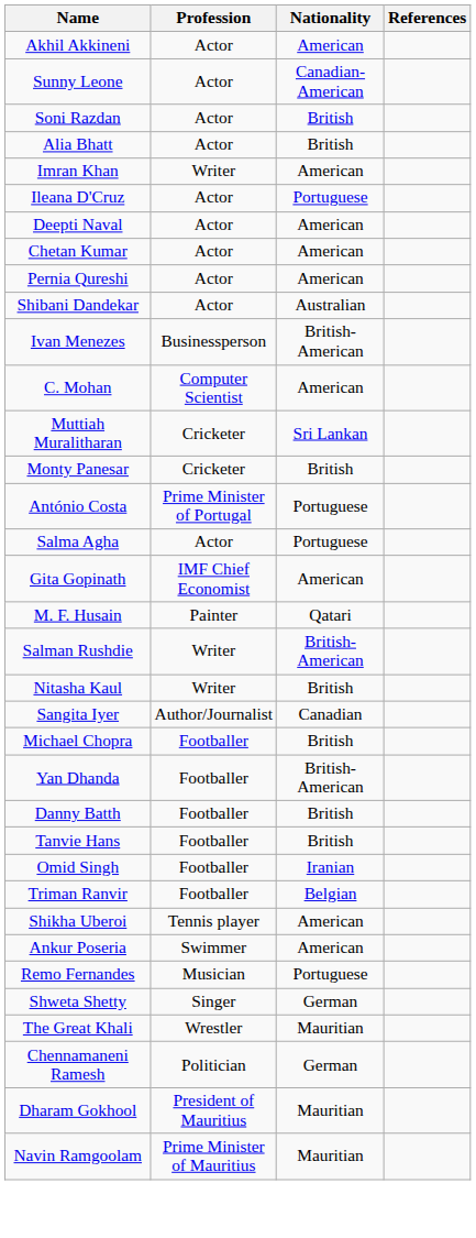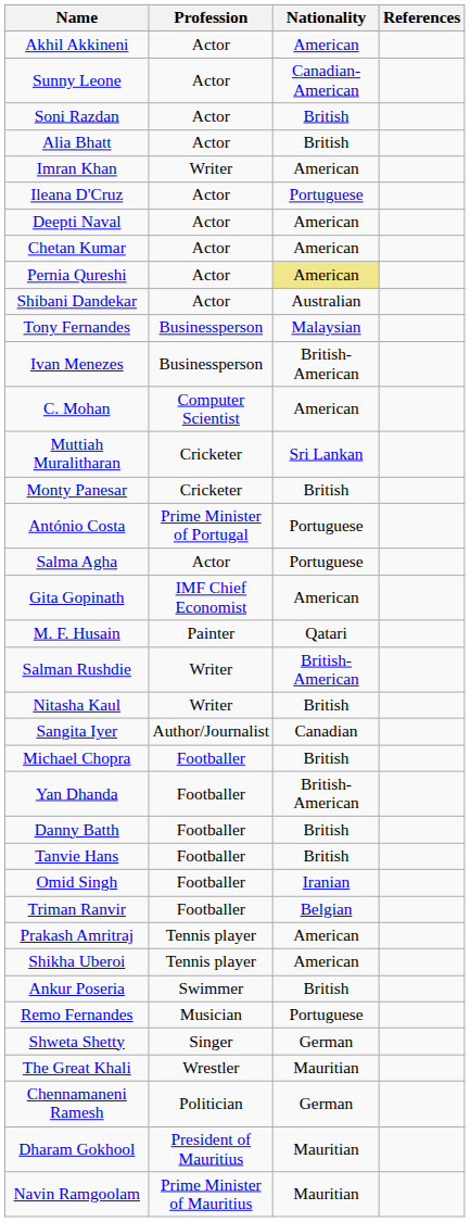 <table class=wikitable width=50% style="text-align:center">
 <tr>
 <th width=35%>Name</th>
 <th width=25%>Profession</th>
 <th width=25%>Nationality</th>
 <th width=15%>References</th>
 </tr>
 <tr>
 <td><a href='#'>Akhil Akkineni</a></td>
 <td>Actor</td>
 <td><a href='#'>American</a></td>
 <td></td>
 </tr>
 <tr>
 <td><a href='#'>Sunny Leone</a></td>
 <td>Actor</td>
 <td><a href='#'>Canadian-American</a></td>
 <td></td>
 </tr>
 <tr>
 <td><a href='#'>Soni Razdan</a></td>
 <td>Actor</td>
 <td><a href='#'>British</a></td>
 <td></td>
 </tr>
 <tr>
 <td><a href='#'>Alia Bhatt</a></td>
 <td>Actor</td>
 <td>British</td>
 <td></td>
 </tr>
 <tr>
 <td><a href='#'>Imran Khan</a></td>
 <td>Writer</td>
 <td>American</td>
 <td></td>
 </tr>
 <tr>
 <td><a href='#'>Ileana D'Cruz</a></td>
 <td>Actor</td>
 <td><a href='#'>Portuguese</a></td>
 <td></td>
 </tr>
 <tr>
 <td><a href='#'>Deepti Naval</a></td>
 <td>Actor</td>
 <td>American</td>
 <td></td>
 </tr>
 <tr>
 <td><a href='#'>Chetan Kumar</a></td>
 <td>Actor</td>
 <td>American</td>
 <td></td>
 </tr>
 <tr>
 <td><a href='#'>Pernia Qureshi</a></td>
 <td>Actor</td>
-<td>American</td>
+<td style="background: khaki;">American</td>
 <td></td>
 </tr>
 <tr>
 <td><a href='#'>Shibani Dandekar</a></td>
 <td>Actor</td>
 <td>Australian</td>
+<td></td>
+</tr>
+<tr>
+<td><a href='#'>Tony Fernandes</a></td>
+<td><a href='#'>Businessperson</a></td>
+<td><a href='#'>Malaysian</a></td>
 <td></td>
 </tr>
 <tr>
 <td><a href='#'>Ivan Menezes</a></td>
 <td>Businessperson</td>
 <td>British-American</td>
 <td></td>
 </tr>
 <tr>
 <td><a href='#'>C. Mohan</a></td>
 <td><a href='#'>Computer Scientist</a></td>
 <td>American</td>
 <td></td>
 </tr>
 <tr>
 <td><a href='#'>Muttiah Muralitharan</a></td>
 <td>Cricketer</td>
 <td><a href='#'>Sri Lankan</a></td>
 <td></td>
 </tr>
 <tr>
 <td><a href='#'>Monty Panesar</a></td>
 <td>Cricketer</td>
 <td>British</td>
 <td></td>
 </tr>
 <tr>
 <td><a href='#'>António Costa</a></td>
 <td><a href='#'>Prime Minister of Portugal</a></td>
 <td>Portuguese</td>
 <td></td>
 </tr>
 <tr>
 <td><a href='#'>Salma Agha</a></td>
 <td>Actor</td>
 <td>Portuguese</td>
 <td></td>
 </tr>
 <tr>
 <td><a href='#'>Gita Gopinath</a></td>
 <td><a href='#'>IMF Chief Economist</a></td>
 <td>American</td>
 <td></td>
 </tr>
 <tr>
 <td><a href='#'>M. F. Husain</a></td>
 <td>Painter</td>
 <td>Qatari</td>
 <td></td>
 </tr>
 <tr>
 <td><a href='#'>Salman Rushdie</a></td>
 <td>Writer</td>
 <td><a href='#'>British-American</a></td>
 <td></td>
 </tr>
 <tr>
 <td><a href='#'>Nitasha Kaul</a></td>
 <td>Writer</td>
 <td>British</td>
 <td></td>
 </tr>
 <tr>
 <td><a href='#'>Sangita Iyer</a></td>
 <td>Author/Journalist</td>
 <td>Canadian</td>
 <td></td>
 </tr>
 <tr>
 <td><a href='#'>Michael Chopra</a></td>
 <td><a href='#'>Footballer</a></td>
 <td>British</td>
 <td></td>
 </tr>
 <tr>
 <td><a href='#'>Yan Dhanda</a></td>
 <td>Footballer</td>
 <td>British-American</td>
 <td></td>
 </tr>
 <tr>
 <td><a href='#'>Danny Batth</a></td>
 <td>Footballer</td>
 <td>British</td>
 <td></td>
 </tr>
 <tr>
 <td><a href='#'>Tanvie Hans</a></td>
 <td>Footballer</td>
 <td>British</td>
 <td></td>
 </tr>
 <tr>
 <td><a href='#'>Omid Singh</a></td>
 <td>Footballer</td>
 <td><a href='#'>Iranian</a></td>
 <td></td>
 </tr>
 <tr>
 <td><a href='#'>Triman Ranvir</a></td>
 <td>Footballer</td>
 <td><a href='#'>Belgian</a></td>
 <td></td>
 </tr>
 <tr>
+<td><a href='#'>Prakash Amritraj</a></td>
+<td>Tennis player</td>
+<td>American</td>
+<td></td>
+</tr>
+<tr>
 <td><a href='#'>Shikha Uberoi</a></td>
 <td>Tennis player</td>
 <td>American</td>
 <td></td>
 </tr>
 <tr>
 <td><a href='#'>Ankur Poseria</a></td>
 <td>Swimmer</td>
-<td>American</td>
+<td>British</td>
 <td></td>
 </tr>
 <tr>
 <td><a href='#'>Remo Fernandes</a></td>
 <td>Musician</td>
 <td>Portuguese</td>
 <td></td>
 </tr>
 <tr>
 <td><a href='#'>Shweta Shetty</a></td>
 <td>Singer</td>
 <td>German</td>
 <td></td>
 </tr>
 <tr>
 <td><a href='#'>The Great Khali</a></td>
 <td>Wrestler</td>
 <td>Mauritian</td>
 <td></td>
 </tr>
 <tr>
 <td><a href='#'>Chennamaneni Ramesh</a></td>
 <td>Politician</td>
 <td>German</td>
 <td></td>
 </tr>
 <tr>
 <td><a href='#'>Dharam Gokhool</a></td>
 <td><a href='#'>President of Mauritius</a></td>
 <td>Mauritian</td>
 <td></td>
 </tr>
 <tr>
 <td><a href='#'>Navin Ramgoolam</a></td>
 <td><a href='#'>Prime Minister of Mauritius</a></td>
 <td>Mauritian</td>
 <td></td>
 </tr>
 </table>
